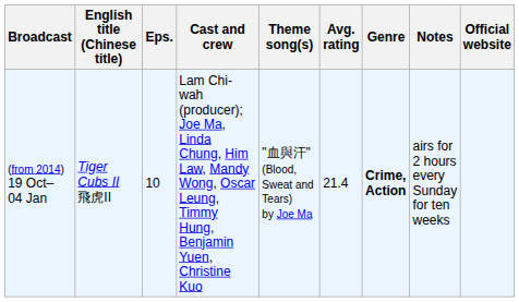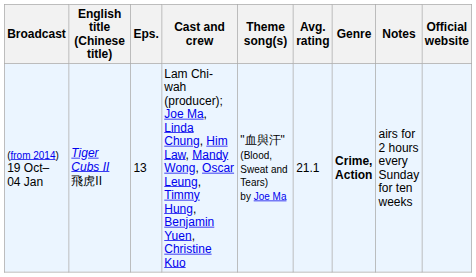 <table class="wikitable sortable" width="100%" style="text-align: left">
 <tr>
 <th width=8% bgcolor="silver">Broadcast</th>
 <th width=20% bgcolor="silver">English title <br> (Chinese title)</th>
 <th width=1% bgcolor="silver">Eps.</th>
 <th width=30% bgcolor="silver">Cast and crew</th>
 <th width=20% bgcolor="silver">Theme song(s)</th>
 <th width=1% bgcolor="silver">Avg. rating</th>
 <th width=10% bgcolor="silver">Genre</th>
 <th width=15% bgcolor="silver">Notes</th>
 <th width=1% bgcolor="silver">Official website</th>
 </tr>
 <tr bgcolor="ebf5ff">
 <td><small>(<a href='#'>from 2014</a>)</small><br>19 Oct–<br>04 Jan</td>
 <td><em><a href='#'>Tiger Cubs II</a></em> <br> 飛虎II</td>
-<td>10</td>
+<td>13</td>
 <td>Lam Chi-wah (producer); <a href='#'>Joe Ma</a>, <a href='#'>Linda Chung</a>, <a href='#'>Him Law</a>, <a href='#'>Mandy Wong</a>, <a href='#'>Oscar Leung</a>, <a href='#'>Timmy Hung</a>, <a href='#'>Benjamin Yuen</a>, <a href='#'>Christine Kuo</a></td>
 <td>"血與汗" <small>(Blood, Sweat and Tears)</small><br><small>by <a href='#'>Joe Ma</a></small></td>
-<td>21.4</td>
+<td>21.1</td>
 <td><strong>Crime, Action</strong></td>
 <td>airs for 2 hours every Sunday for ten weeks</td>
 <td></td>
 </tr>
 </table>
